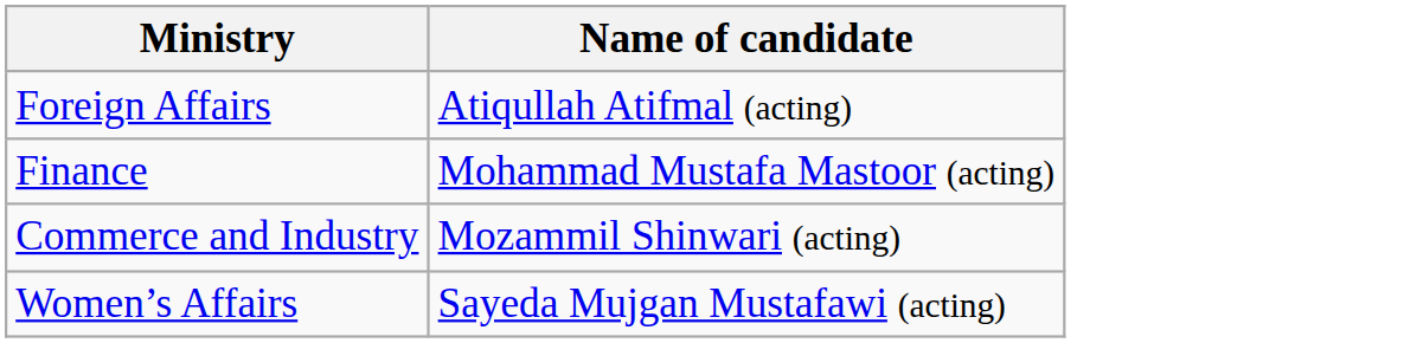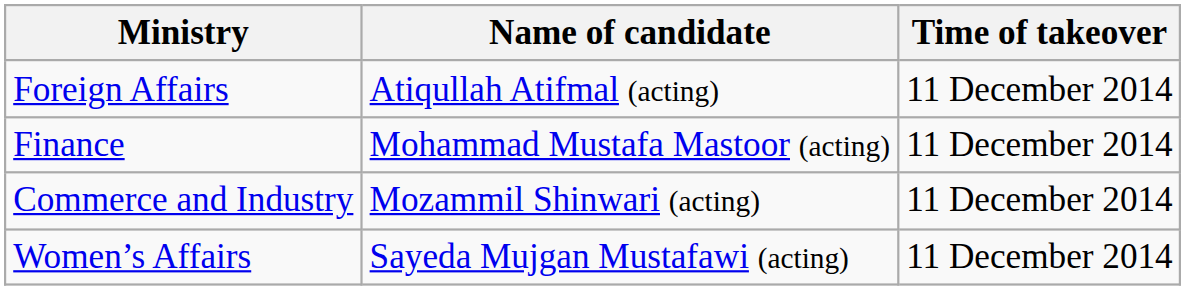 <table class="wikitable sortable">
 <tr>
 <th><strong>Ministry</strong></th>
 <th><strong>Name of candidate</strong></th>
+<th><strong>Time of takeover</strong></th>
 </tr>
 <tr>
 <td><a href='#'>Foreign Affairs</a></td>
 <td><a href='#'>Atiqullah Atifmal</a> <small>(acting)</small></td>
+<td>11 December 2014</td>
 </tr>
 <tr>
 <td><a href='#'>Finance</a></td>
 <td><a href='#'>Mohammad Mustafa Mastoor</a> <small>(acting)</small></td>
+<td>11 December 2014</td>
 </tr>
 <tr>
 <td><a href='#'>Commerce and Industry</a></td>
 <td><a href='#'>Mozammil Shinwari</a> <small>(acting)</small></td>
+<td>11 December 2014</td>
 </tr>
 <tr>
 <td><a href='#'>Women’s Affairs</a></td>
 <td><a href='#'>Sayeda Mujgan Mustafawi</a> <small>(acting)</small></td>
+<td>11 December 2014</td>
 </tr>
 </table>
